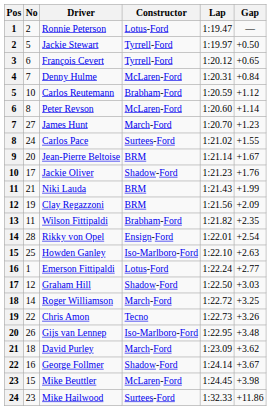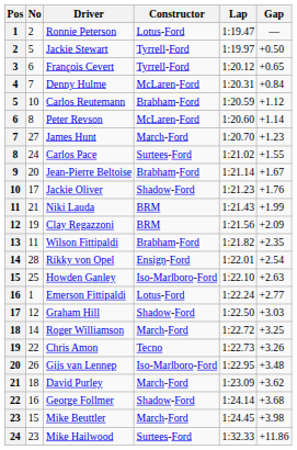 <table class="wikitable" style="font-size: 95%;">
 <tr>
 <th>Pos</th>
 <th>No</th>
 <th>Driver</th>
 <th>Constructor</th>
 <th>Lap</th>
 <th>Gap</th>
 </tr>
 <tr>
 <th>1</th>
 <td>2</td>
 <td> <a href='#'>Ronnie Peterson</a></td>
 <td><a href='#'>Lotus</a>-<a href='#'>Ford</a></td>
 <td>1:19.47</td>
 <td align="center">—</td>
 </tr>
 <tr>
 <th>2</th>
 <td>5</td>
 <td> <a href='#'>Jackie Stewart</a></td>
 <td><a href='#'>Tyrrell</a>-<a href='#'>Ford</a></td>
 <td>1:19.97</td>
 <td>+0.50</td>
 </tr>
 <tr>
 <th>3</th>
 <td>6</td>
 <td> <a href='#'>François Cevert</a></td>
 <td><a href='#'>Tyrrell</a>-<a href='#'>Ford</a></td>
 <td>1:20.12</td>
 <td>+0.65</td>
 </tr>
 <tr>
 <th>4</th>
 <td>7</td>
 <td> <a href='#'>Denny Hulme</a></td>
 <td><a href='#'>McLaren</a>-<a href='#'>Ford</a></td>
 <td>1:20.31</td>
 <td>+0.84</td>
 </tr>
 <tr>
 <th>5</th>
 <td>10</td>
 <td> <a href='#'>Carlos Reutemann</a></td>
 <td><a href='#'>Brabham</a>-<a href='#'>Ford</a></td>
 <td>1:20.59</td>
 <td>+1.12</td>
 </tr>
 <tr>
 <th>6</th>
 <td>8</td>
 <td> <a href='#'>Peter Revson</a></td>
 <td><a href='#'>McLaren</a>-<a href='#'>Ford</a></td>
 <td>1:20.60</td>
 <td>+1.14</td>
 </tr>
 <tr>
 <th>7</th>
 <td>27</td>
 <td> <a href='#'>James Hunt</a></td>
 <td><a href='#'>March</a>-<a href='#'>Ford</a></td>
 <td>1:20.70</td>
 <td>+1.23</td>
 </tr>
 <tr>
 <th>8</th>
 <td>24</td>
 <td> <a href='#'>Carlos Pace</a></td>
 <td><a href='#'>Surtees</a>-<a href='#'>Ford</a></td>
 <td>1:21.02</td>
 <td>+1.55</td>
 </tr>
 <tr>
 <th>9</th>
 <td>20</td>
 <td> <a href='#'>Jean-Pierre Beltoise</a></td>
-<td><a href='#'>BRM</a></td>
+<td><a href='#'>Brabham</a>-<a href='#'>Ford</a></td>
 <td>1:21.14</td>
 <td>+1.67</td>
 </tr>
 <tr>
 <th>10</th>
 <td>17</td>
 <td> <a href='#'>Jackie Oliver</a></td>
 <td><a href='#'>Shadow</a>-<a href='#'>Ford</a></td>
 <td>1:21.23</td>
 <td>+1.76</td>
 </tr>
 <tr>
 <th>11</th>
 <td>21</td>
 <td> <a href='#'>Niki Lauda</a></td>
 <td><a href='#'>BRM</a></td>
 <td>1:21.43</td>
 <td>+1.99</td>
 </tr>
 <tr>
 <th>12</th>
 <td>19</td>
 <td> <a href='#'>Clay Regazzoni</a></td>
 <td><a href='#'>BRM</a></td>
 <td>1:21.56</td>
 <td>+2.09</td>
 </tr>
 <tr>
 <th>13</th>
 <td>11</td>
 <td> <a href='#'>Wilson Fittipaldi</a></td>
 <td><a href='#'>Brabham</a>-<a href='#'>Ford</a></td>
 <td>1:21.82</td>
 <td>+2.35</td>
 </tr>
 <tr>
 <th>14</th>
 <td>28</td>
 <td> <a href='#'>Rikky von Opel</a></td>
 <td><a href='#'>Ensign</a>-<a href='#'>Ford</a></td>
 <td>1:22.01</td>
 <td>+2.54</td>
 </tr>
 <tr>
 <th>15</th>
 <td>25</td>
 <td> <a href='#'>Howden Ganley</a></td>
 <td><a href='#'>Iso-Marlboro</a>-<a href='#'>Ford</a></td>
 <td>1:22.10</td>
 <td>+2.63</td>
 </tr>
 <tr>
 <th>16</th>
 <td>1</td>
 <td> <a href='#'>Emerson Fittipaldi</a></td>
 <td><a href='#'>Lotus</a>-<a href='#'>Ford</a></td>
 <td>1:22.24</td>
 <td>+2.77</td>
 </tr>
 <tr>
 <th>17</th>
 <td>12</td>
 <td> <a href='#'>Graham Hill</a></td>
 <td><a href='#'>Shadow</a>-<a href='#'>Ford</a></td>
 <td>1:22.50</td>
 <td>+3.03</td>
 </tr>
 <tr>
 <th>18</th>
 <td>14</td>
 <td> <a href='#'>Roger Williamson</a></td>
 <td><a href='#'>March</a>-<a href='#'>Ford</a></td>
 <td>1:22.72</td>
 <td>+3.25</td>
 </tr>
 <tr>
 <th>19</th>
 <td>22</td>
 <td> <a href='#'>Chris Amon</a></td>
 <td><a href='#'>Tecno</a></td>
 <td>1:22.73</td>
 <td>+3.26</td>
 </tr>
 <tr>
 <th>20</th>
 <td>26</td>
 <td> <a href='#'>Gijs van Lennep</a></td>
 <td><a href='#'>Iso-Marlboro</a>-<a href='#'>Ford</a></td>
 <td>1:22.95</td>
 <td>+3.48</td>
 </tr>
 <tr>
 <th>21</th>
 <td>18</td>
 <td> <a href='#'>David Purley</a></td>
 <td><a href='#'>March</a>-<a href='#'>Ford</a></td>
 <td>1:23.09</td>
 <td>+3.62</td>
 </tr>
 <tr>
 <th>22</th>
 <td>16</td>
 <td> <a href='#'>George Follmer</a></td>
 <td><a href='#'>Shadow</a>-<a href='#'>Ford</a></td>
 <td>1:24.14</td>
-<td>+3.67</td>
+<td>+3.68</td>
 </tr>
 <tr>
 <th>23</th>
 <td>15</td>
 <td> <a href='#'>Mike Beuttler</a></td>
-<td><a href='#'>McLaren</a>-<a href='#'>Ford</a></td>
+<td><a href='#'>March</a>-<a href='#'>Ford</a></td>
 <td>1:24.45</td>
 <td>+3.98</td>
 </tr>
 <tr>
 <th>24</th>
 <td>23</td>
 <td> <a href='#'>Mike Hailwood</a></td>
 <td><a href='#'>Surtees</a>-<a href='#'>Ford</a></td>
 <td>1:32.33</td>
 <td>+11.86</td>
 </tr>
 </table>
